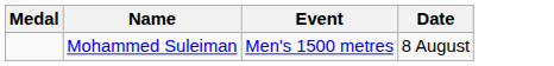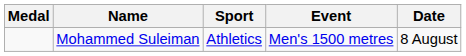 <table class="wikitable">
 <tr>
 <th>Medal</th>
 <th>Name</th>
+<th>Sport</th>
 <th>Event</th>
 <th>Date</th>
 </tr>
 <tr>
 <td></td>
 <td><a href='#'>Mohammed Suleiman</a></td>
+<td><a href='#'>Athletics</a></td>
 <td><a href='#'>Men's 1500 metres</a></td>
 <td>8 August</td>
 </tr>
 </table>
